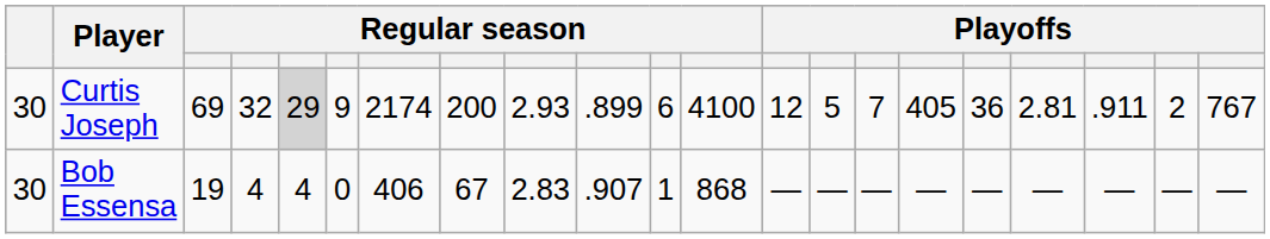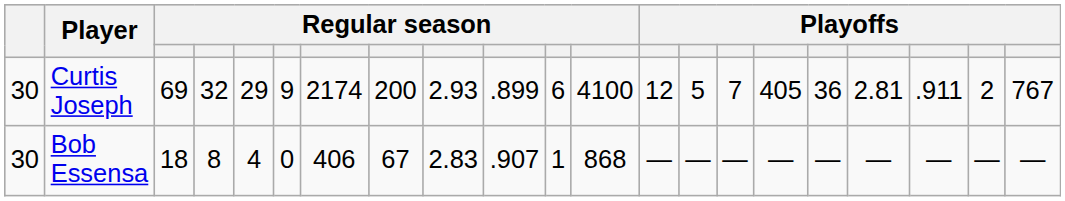 <table class="wikitable plainrowheaders" style="text-align:center;">
 <tr>
 <th scope="col" rowspan="2"></th>
 <th scope="col" rowspan="2">Player</th>
 <th scope=colgroup colspan=10>Regular season</th>
 <th scope=colgroup colspan=9>Playoffs</th>
 </tr>
 <tr>
 <th scope="col"></th>
 <th scope="col"></th>
 <th scope="col"></th>
 <th scope="col"></th>
 <th scope="col"></th>
 <th scope="col"></th>
 <th scope="col"></th>
 <th scope="col"></th>
 <th scope="col"></th>
 <th scope="col"></th>
 <th scope="col"></th>
 <th scope="col"></th>
 <th scope="col"></th>
 <th scope="col"></th>
 <th scope="col"></th>
 <th scope="col"></th>
 <th scope="col"></th>
 <th scope="col"></th>
 <th scope="col"></th>
 </tr>
 <tr>
 <td scope="row">30</td>
 <td align="left"><a href='#'>Curtis Joseph</a></td>
 <td>69</td>
 <td>32</td>
-<td style="background: lightgrey;">29</td>
+<td>29</td>
 <td>9</td>
 <td>2174</td>
 <td>200</td>
 <td>2.93</td>
 <td>.899</td>
 <td>6</td>
 <td>4100</td>
 <td>12</td>
 <td>5</td>
 <td>7</td>
 <td>405</td>
 <td>36</td>
 <td>2.81</td>
 <td>.911</td>
 <td>2</td>
 <td>767</td>
 </tr>
 <tr>
 <td scope="row">30</td>
 <td align="left"><a href='#'>Bob Essensa</a></td>
-<td>19</td>
-<td>4</td>
+<td>18</td>
+<td>8</td>
 <td>4</td>
 <td>0</td>
 <td>406</td>
 <td>67</td>
 <td>2.83</td>
 <td>.907</td>
 <td>1</td>
 <td>868</td>
 <td>—</td>
 <td>—</td>
 <td>—</td>
 <td>—</td>
 <td>—</td>
 <td>—</td>
 <td>—</td>
 <td>—</td>
 <td>—</td>
 </tr>
 </table>
